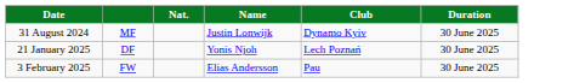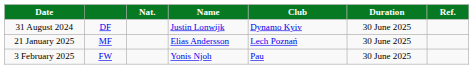 <table class="wikitable" style="text-align:center; font-size:90%">
 <tr>
 <th style="background:#077922; color:#fff; width:120px;">Date</th>
 <th style="background:#077922; color:#fff; width:60px;"></th>
 <th style="background:#077922; color:#fff; width:60px;">Nat.</th>
 <th style="background:#077922; color:#fff; width:120px;">Name</th>
 <th style="background:#077922; color:#fff; width:150px;">Club</th>
 <th style="background:#077922; color:#fff; width:120px;">Duration</th>
+<th style="background:#077922; color:#fff; width:60px;">Ref.</th>
 </tr>
 <tr>
 <td>31 August 2024</td>
-<td><a href='#'>MF</a></td>
+<td><a href='#'>DF</a></td>
 <td></td>
 <td align=left><a href='#'>Justin Lonwijk</a></td>
 <td align=left> <a href='#'>Dynamo Kyiv</a></td>
 <td>30 June 2025</td>
+<td></td>
 </tr>
 <tr>
 <td>21 January 2025</td>
-<td><a href='#'>DF</a></td>
+<td><a href='#'>MF</a></td>
 <td></td>
-<td align=left><a href='#'>Yonis Njoh</a></td>
+<td align=left><a href='#'>Elias Andersson</a></td>
 <td align=left> <a href='#'>Lech Poznań</a></td>
 <td>30 June 2025</td>
+<td></td>
 </tr>
 <tr>
 <td>3 February 2025</td>
 <td><a href='#'>FW</a></td>
 <td></td>
-<td align=left><a href='#'>Elias Andersson</a></td>
+<td align=left><a href='#'>Yonis Njoh</a></td>
 <td align=left> <a href='#'>Pau</a></td>
 <td>30 June 2025</td>
+<td></td>
 </tr>
 </table>
